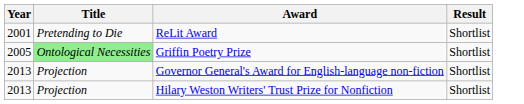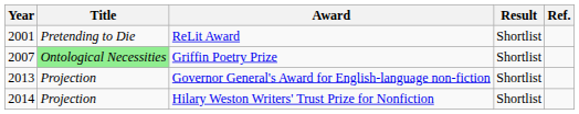 <table class="wikitable sortable mw-collapsible">
 <tr>
 <th>Year</th>
 <th>Title</th>
 <th>Award</th>
 <th>Result</th>
+<th>Ref.</th>
 </tr>
 <tr>
 <td>2001</td>
 <td><em>Pretending to Die</em></td>
 <td><a href='#'>ReLit Award</a></td>
 <td>Shortlist</td>
+<td></td>
 </tr>
 <tr>
-<td>2005</td>
+<td>2007</td>
 <td style="background: lightgreen;"><em>Ontological Necessities</em></td>
 <td><a href='#'>Griffin Poetry Prize</a></td>
 <td>Shortlist</td>
+<td></td>
 </tr>
 <tr>
 <td>2013</td>
 <td><em>Projection</em></td>
 <td><a href='#'>Governor General's Award for English-language non-fiction</a></td>
 <td>Shortlist</td>
+<td></td>
 </tr>
 <tr>
-<td>2013</td>
+<td>2014</td>
 <td><em>Projection</em></td>
 <td><a href='#'>Hilary Weston Writers' Trust Prize for Nonfiction</a></td>
 <td>Shortlist</td>
+<td></td>
 </tr>
 </table>
